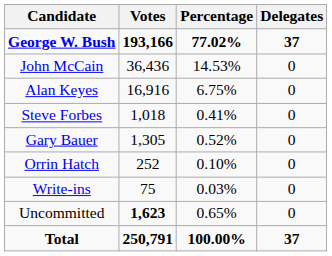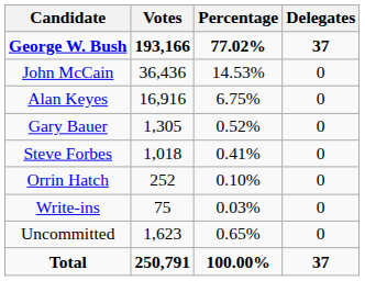 <table class="wikitable" style="text-align:center;">
 <tr>
 <th>Candidate</th>
 <th>Votes</th>
 <th>Percentage</th>
 <th>Delegates</th>
 </tr>
 <tr>
 <td><strong><a href='#'>George W. Bush</a></strong></td>
 <td><strong>193,166</strong></td>
 <td><strong>77.02%</strong></td>
 <td><strong>37</strong></td>
 </tr>
 <tr>
 <td><a href='#'>John McCain</a></td>
 <td>36,436</td>
 <td>14.53%</td>
 <td>0</td>
 </tr>
 <tr>
 <td><a href='#'>Alan Keyes</a></td>
 <td>16,916</td>
 <td>6.75%</td>
 <td>0</td>
 </tr>
 <tr>
+<td><a href='#'>Gary Bauer</a></td>
+<td>1,305</td>
+<td>0.52%</td>
+<td>0</td>
+</tr>
+<tr>
 <td><a href='#'>Steve Forbes</a></td>
 <td>1,018</td>
 <td>0.41%</td>
-<td>0</td>
-</tr>
-<tr>
-<td><a href='#'>Gary Bauer</a></td>
-<td>1,305</td>
-<td>0.52%</td>
 <td>0</td>
 </tr>
 <tr>
 <td><a href='#'>Orrin Hatch</a></td>
 <td>252</td>
 <td>0.10%</td>
 <td>0</td>
 </tr>
 <tr>
 <td><a href='#'>Write-ins</a></td>
 <td>75</td>
 <td>0.03%</td>
 <td>0</td>
 </tr>
 <tr>
 <td>Uncommitted</td>
-<td><strong>1,623</strong></td>
+<td>1,623</td>
 <td>0.65%</td>
 <td>0</td>
 </tr>
 <tr>
 <td><strong>Total</strong></td>
 <td><strong>250,791</strong></td>
 <td><strong>100.00%</strong></td>
 <td><strong>37</strong></td>
 </tr>
 </table>
